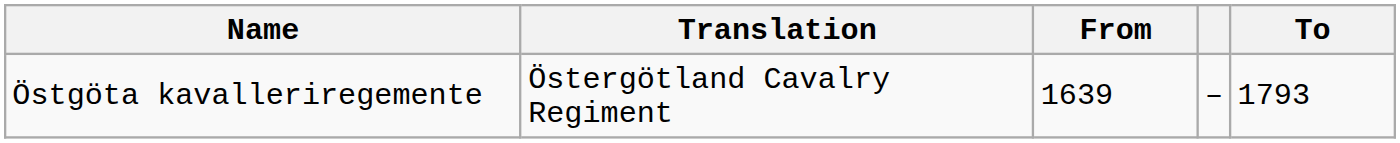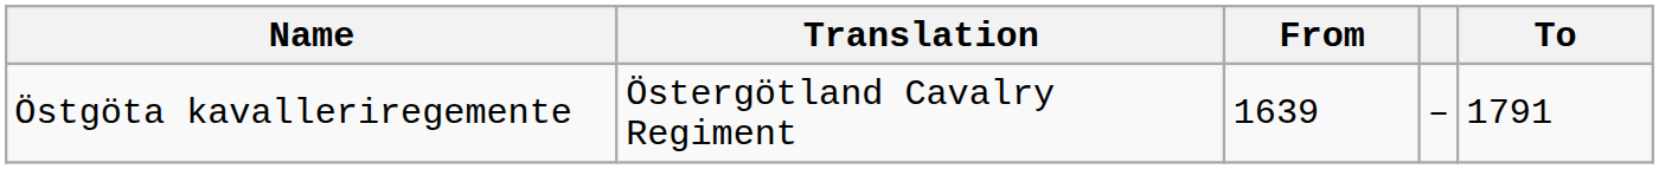 <table class="wikitable" width="600px">
 <tr>
 <th width="37.5%">Name</th>
 <th width="37.5%">Translation</th>
 <th width="12%">From</th>
 <th width="1%"></th>
 <th width="12%">To</th>
 </tr>
 <tr>
 <td>Östgöta kavalleriregemente</td>
 <td>Östergötland Cavalry Regiment</td>
 <td>1639</td>
 <td>–</td>
-<td>1793</td>
+<td>1791</td>
 </tr>
 </table>
